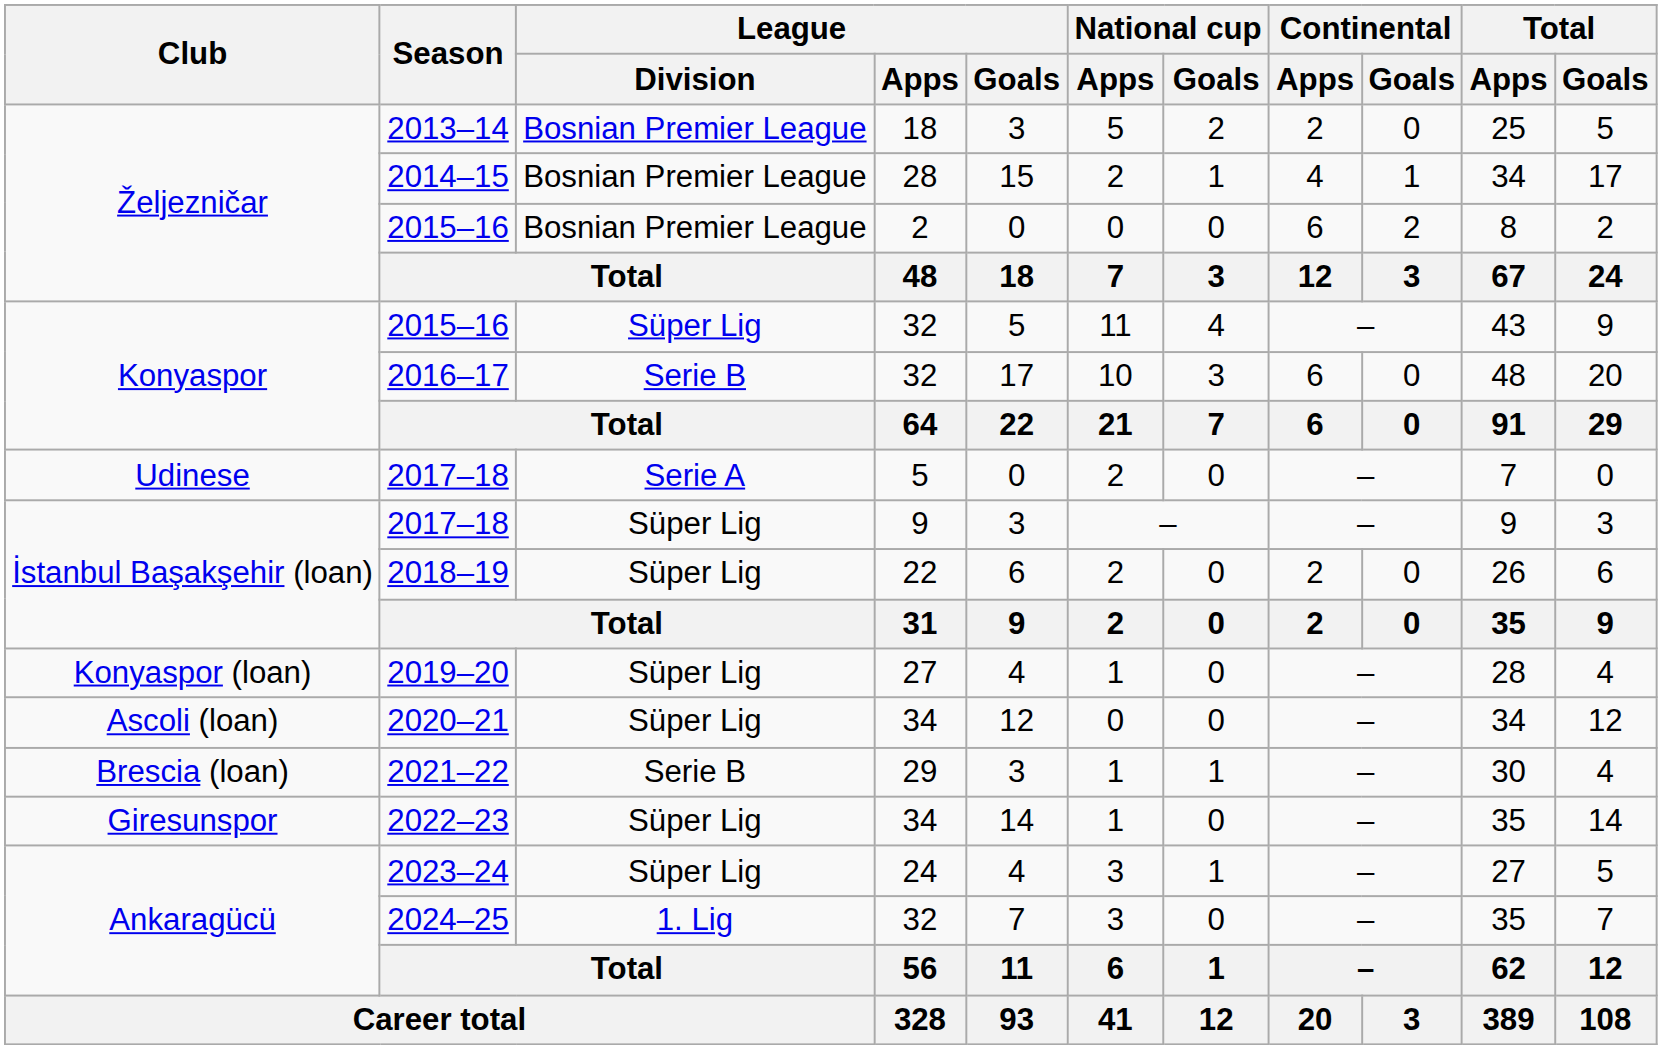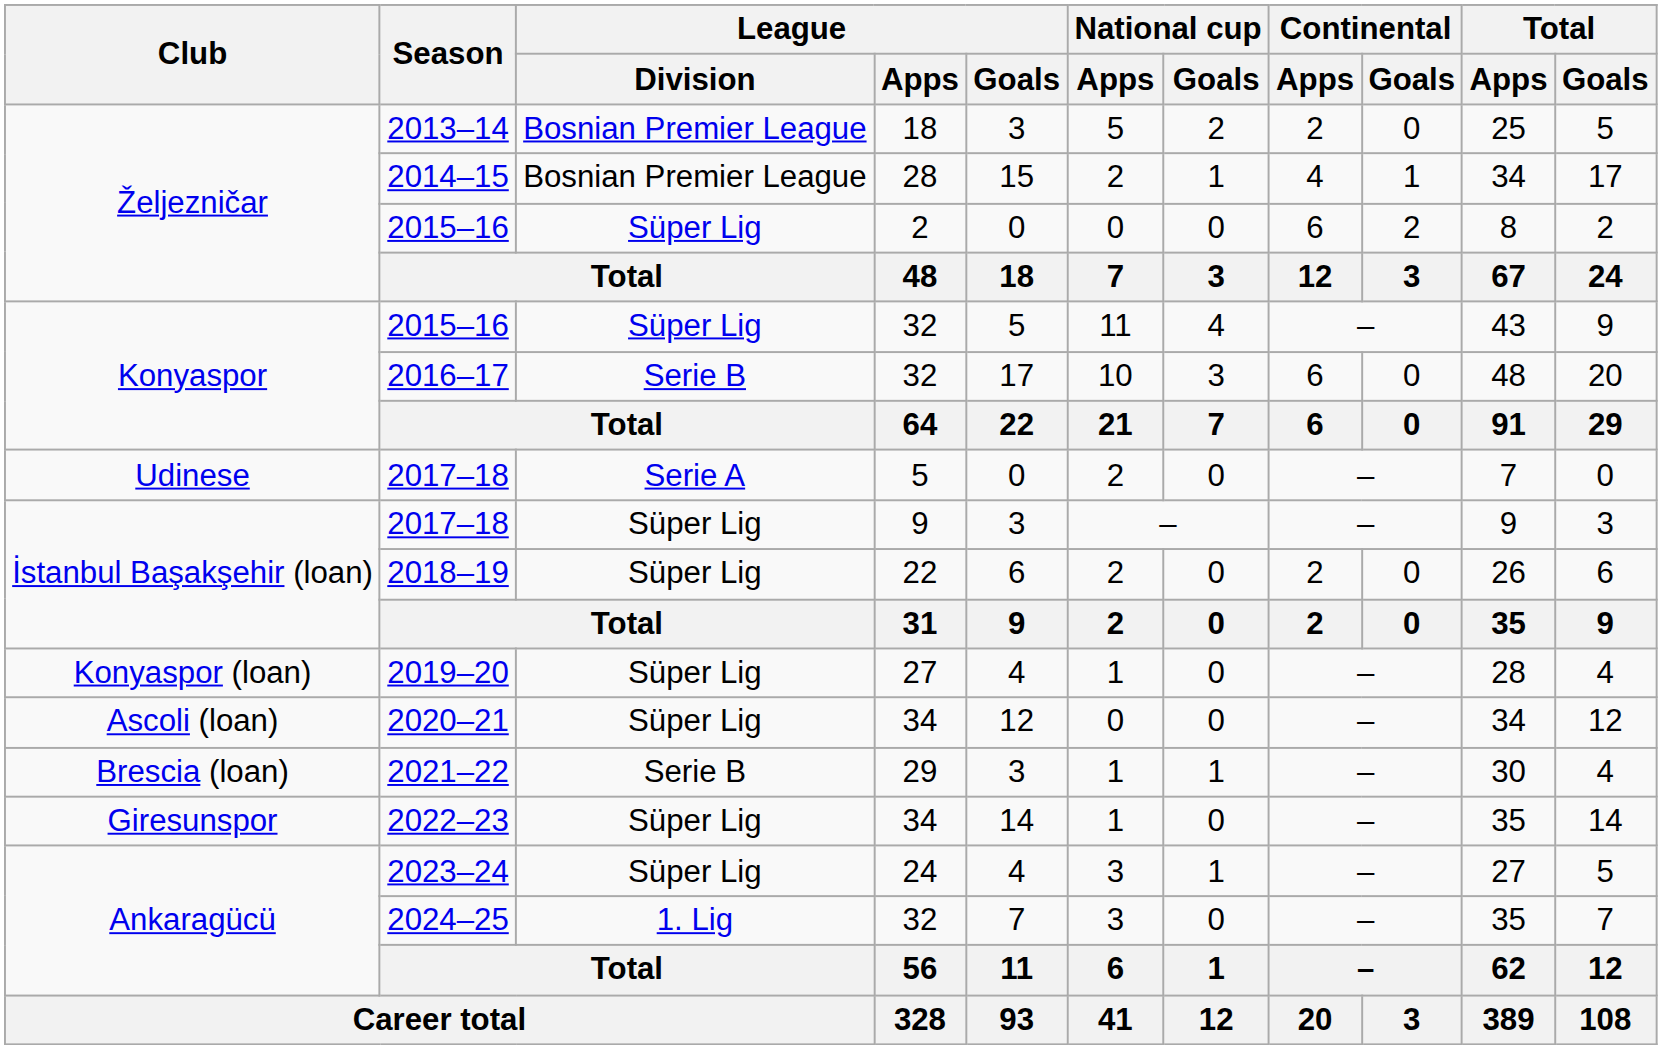 <table class="wikitable" style="text-align:center">
 <tr>
 <th rowspan=2>Club</th>
 <th rowspan=2>Season</th>
 <th colspan=3>League</th>
 <th colspan=2>National cup</th>
 <th colspan=2>Continental</th>
 <th colspan=2>Total</th>
 </tr>
 <tr>
 <th>Division</th>
 <th>Apps</th>
 <th>Goals</th>
 <th>Apps</th>
 <th>Goals</th>
 <th>Apps</th>
 <th>Goals</th>
 <th>Apps</th>
 <th>Goals</th>
 </tr>
 <tr>
 <td rowspan=4><a href='#'>Željezničar</a></td>
 <td><a href='#'>2013–14</a></td>
 <td><a href='#'>Bosnian Premier League</a></td>
 <td>18</td>
 <td>3</td>
 <td>5</td>
 <td>2</td>
 <td>2</td>
 <td>0</td>
 <td>25</td>
 <td>5</td>
 </tr>
 <tr>
 <td><a href='#'>2014–15</a></td>
 <td>Bosnian Premier League</td>
 <td>28</td>
 <td>15</td>
 <td>2</td>
 <td>1</td>
 <td>4</td>
 <td>1</td>
 <td>34</td>
 <td>17</td>
 </tr>
 <tr>
 <td><a href='#'>2015–16</a></td>
-<td>Bosnian Premier League</td>
+<td><a href='#'>Süper Lig</a></td>
 <td>2</td>
 <td>0</td>
 <td>0</td>
 <td>0</td>
 <td>6</td>
 <td>2</td>
 <td>8</td>
 <td>2</td>
 </tr>
 <tr>
 <th colspan=2>Total</th>
 <th>48</th>
 <th>18</th>
 <th>7</th>
 <th>3</th>
 <th>12</th>
 <th>3</th>
 <th>67</th>
 <th>24</th>
 </tr>
 <tr>
 <td rowspan=3><a href='#'>Konyaspor</a></td>
 <td><a href='#'>2015–16</a></td>
 <td><a href='#'>Süper Lig</a></td>
 <td>32</td>
 <td>5</td>
 <td>11</td>
 <td>4</td>
 <td colspan=2>–</td>
 <td>43</td>
 <td>9</td>
 </tr>
 <tr>
 <td><a href='#'>2016–17</a></td>
 <td><a href='#'>Serie B</a></td>
 <td>32</td>
 <td>17</td>
 <td>10</td>
 <td>3</td>
 <td>6</td>
 <td>0</td>
 <td>48</td>
 <td>20</td>
 </tr>
 <tr>
 <th colspan=2>Total</th>
 <th>64</th>
 <th>22</th>
 <th>21</th>
 <th>7</th>
 <th>6</th>
 <th>0</th>
 <th>91</th>
 <th>29</th>
 </tr>
 <tr>
 <td><a href='#'>Udinese</a></td>
 <td><a href='#'>2017–18</a></td>
 <td><a href='#'>Serie A</a></td>
 <td>5</td>
 <td>0</td>
 <td>2</td>
 <td>0</td>
 <td colspan=2>–</td>
 <td>7</td>
 <td>0</td>
 </tr>
 <tr>
 <td rowspan=3><a href='#'>İstanbul Başakşehir</a> (loan)</td>
 <td><a href='#'>2017–18</a></td>
 <td>Süper Lig</td>
 <td>9</td>
 <td>3</td>
 <td colspan=2>–</td>
 <td colspan=2>–</td>
 <td>9</td>
 <td>3</td>
 </tr>
 <tr>
 <td><a href='#'>2018–19</a></td>
 <td>Süper Lig</td>
 <td>22</td>
 <td>6</td>
 <td>2</td>
 <td>0</td>
 <td>2</td>
 <td>0</td>
 <td>26</td>
 <td>6</td>
 </tr>
 <tr>
 <th colspan=2>Total</th>
 <th>31</th>
 <th>9</th>
 <th>2</th>
 <th>0</th>
 <th>2</th>
 <th>0</th>
 <th>35</th>
 <th>9</th>
 </tr>
 <tr>
 <td><a href='#'>Konyaspor</a> (loan)</td>
 <td><a href='#'>2019–20</a></td>
 <td>Süper Lig</td>
 <td>27</td>
 <td>4</td>
 <td>1</td>
 <td>0</td>
 <td colspan=2>–</td>
 <td>28</td>
 <td>4</td>
 </tr>
 <tr>
 <td><a href='#'>Ascoli</a> (loan)</td>
 <td><a href='#'>2020–21</a></td>
 <td>Süper Lig</td>
 <td>34</td>
 <td>12</td>
 <td>0</td>
 <td>0</td>
 <td colspan=2>–</td>
 <td>34</td>
 <td>12</td>
 </tr>
 <tr>
 <td><a href='#'>Brescia</a> (loan)</td>
 <td><a href='#'>2021–22</a></td>
 <td>Serie B</td>
 <td>29</td>
 <td>3</td>
 <td>1</td>
 <td>1</td>
 <td colspan=2>–</td>
 <td>30</td>
 <td>4</td>
 </tr>
 <tr>
 <td><a href='#'>Giresunspor</a></td>
 <td><a href='#'>2022–23</a></td>
 <td>Süper Lig</td>
 <td>34</td>
 <td>14</td>
 <td>1</td>
 <td>0</td>
 <td colspan=2>–</td>
 <td>35</td>
 <td>14</td>
 </tr>
 <tr>
 <td rowspan=3><a href='#'>Ankaragücü</a></td>
 <td><a href='#'>2023–24</a></td>
 <td>Süper Lig</td>
 <td>24</td>
 <td>4</td>
 <td>3</td>
 <td>1</td>
 <td colspan=2>–</td>
 <td>27</td>
 <td>5</td>
 </tr>
 <tr>
 <td><a href='#'>2024–25</a></td>
 <td><a href='#'>1. Lig</a></td>
 <td>32</td>
 <td>7</td>
 <td>3</td>
 <td>0</td>
 <td colspan=2>–</td>
 <td>35</td>
 <td>7</td>
 </tr>
 <tr>
 <th colspan=2>Total</th>
 <th>56</th>
 <th>11</th>
 <th>6</th>
 <th>1</th>
 <th colspan=2>–</th>
 <th>62</th>
 <th>12</th>
 </tr>
 <tr>
 <th colspan=3>Career total</th>
 <th>328</th>
 <th>93</th>
 <th>41</th>
 <th>12</th>
 <th>20</th>
 <th>3</th>
 <th>389</th>
 <th>108</th>
 </tr>
 </table>
